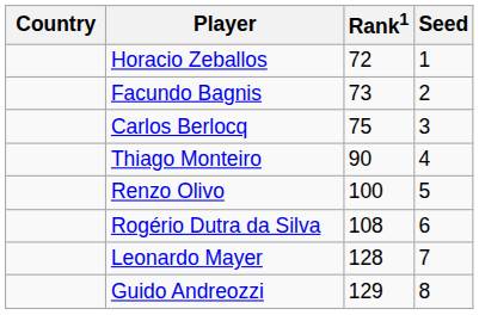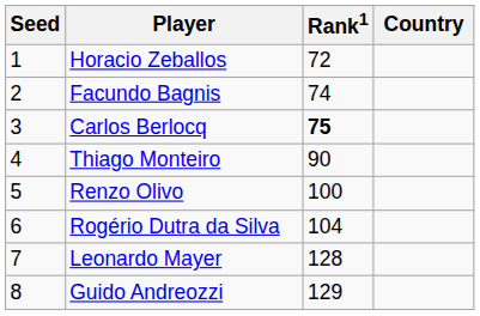 <table class="sortable wikitable">
 <tr>
-<th width="70">Country</th>
+<th>Seed</th>
 <th width="175">Player</th>
 <th>Rank<sup>1</sup></th>
-<th>Seed</th>
+<th width="70">Country</th>
 </tr>
 <tr>
-<td></td>
+<td>1</td>
 <td><a href='#'>Horacio Zeballos</a></td>
 <td>72</td>
-<td>1</td>
+<td></td>
 </tr>
 <tr>
+<td>2</td>
+<td><a href='#'>Facundo Bagnis</a></td>
+<td>74</td>
 <td></td>
-<td><a href='#'>Facundo Bagnis</a></td>
-<td>73</td>
-<td>2</td>
 </tr>
 <tr>
+<td>3</td>
+<td><a href='#'>Carlos Berlocq</a></td>
+<td><strong>75</strong></td>
 <td></td>
-<td><a href='#'>Carlos Berlocq</a></td>
-<td>75</td>
-<td>3</td>
 </tr>
 <tr>
-<td></td>
+<td>4</td>
 <td><a href='#'>Thiago Monteiro</a></td>
 <td>90</td>
-<td>4</td>
+<td></td>
 </tr>
 <tr>
-<td></td>
+<td>5</td>
 <td><a href='#'>Renzo Olivo</a></td>
 <td>100</td>
-<td>5</td>
+<td></td>
 </tr>
 <tr>
+<td>6</td>
+<td><a href='#'>Rogério Dutra da Silva</a></td>
+<td>104</td>
 <td></td>
-<td><a href='#'>Rogério Dutra da Silva</a></td>
-<td>108</td>
-<td>6</td>
 </tr>
 <tr>
-<td></td>
+<td>7</td>
 <td><a href='#'>Leonardo Mayer</a></td>
 <td>128</td>
-<td>7</td>
+<td></td>
 </tr>
 <tr>
-<td></td>
+<td>8</td>
 <td><a href='#'>Guido Andreozzi</a></td>
 <td>129</td>
-<td>8</td>
+<td></td>
 </tr>
 </table>
